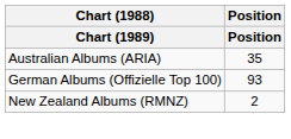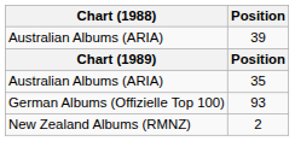 <table class="wikitable">
 <tr>
 <th>Chart (1988)</th>
 <th>Position</th>
+</tr>
+<tr>
+<td>Australian Albums (ARIA)</td>
+<td style="text-align:center;">39</td>
 </tr>
 <tr>
 <th>Chart (1989)</th>
 <th>Position</th>
 </tr>
 <tr>
 <td>Australian Albums (ARIA)</td>
 <td style="text-align:center;">35</td>
 </tr>
 <tr>
 <td>German Albums (Offizielle Top 100)</td>
 <td style="text-align:center;">93</td>
 </tr>
 <tr>
 <td>New Zealand Albums (RMNZ)</td>
 <td style="text-align:center;">2</td>
 </tr>
 </table>
